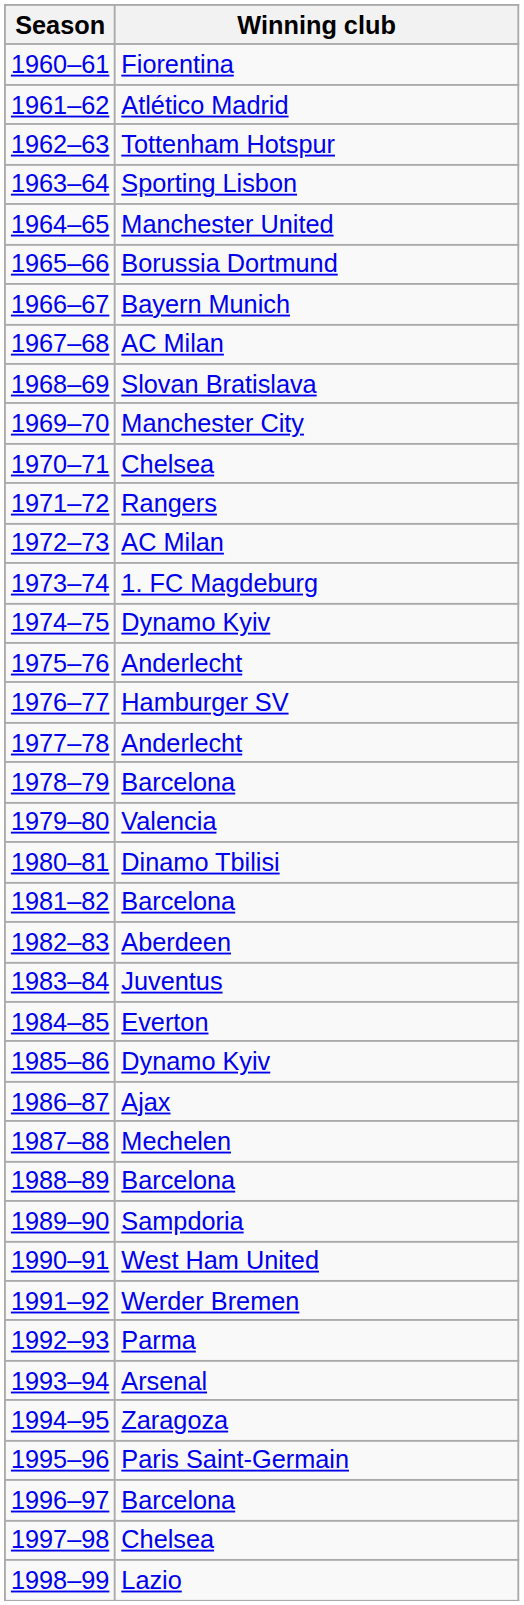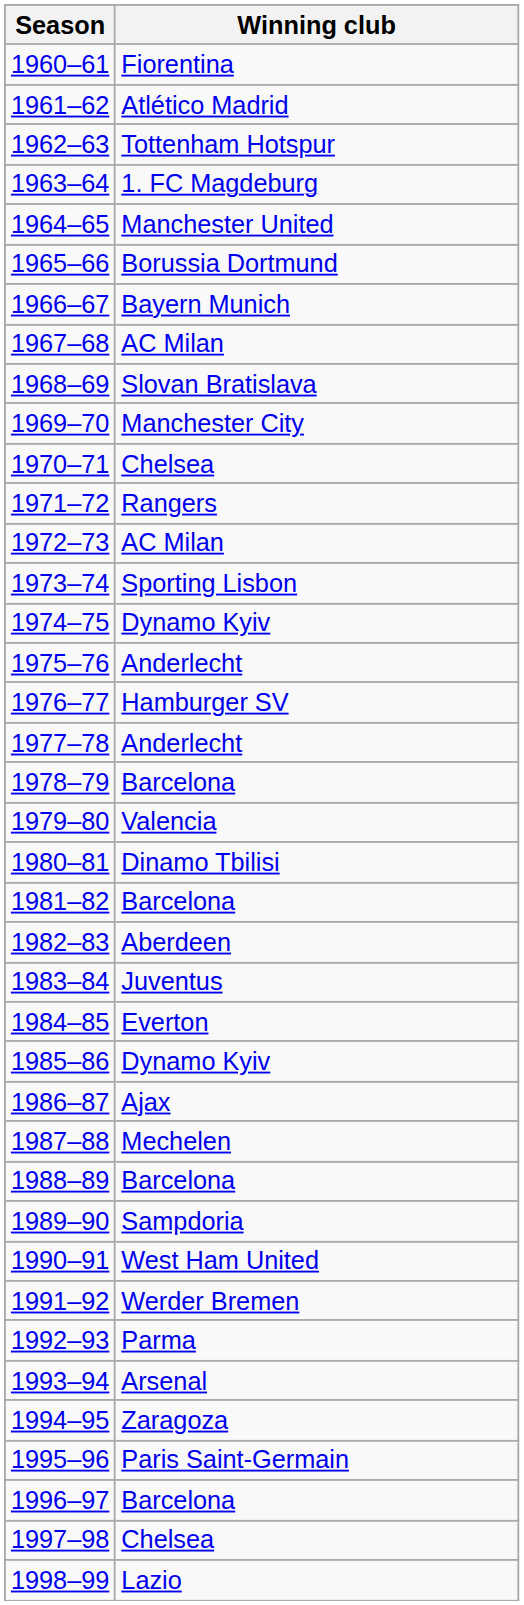 <table class="wikitable floatright" style="text-align:left; margin-top:15px; font-size:85%">
 <tr>
 <th>Season</th>
 <th style="width:210px">Winning club</th>
 </tr>
 <tr>
 <td style="text-align:center"><a href='#'>1960–61</a></td>
 <td> <a href='#'>Fiorentina</a></td>
 </tr>
 <tr>
 <td style="text-align:center"><a href='#'>1961–62</a></td>
 <td> <a href='#'>Atlético Madrid</a></td>
 </tr>
 <tr>
 <td style="text-align:center"><a href='#'>1962–63</a></td>
 <td> <a href='#'>Tottenham Hotspur</a></td>
 </tr>
 <tr>
 <td style="text-align:center"><a href='#'>1963–64</a></td>
-<td> <a href='#'>Sporting Lisbon</a></td>
+<td> <a href='#'>1. FC Magdeburg</a></td>
 </tr>
 <tr>
 <td style="text-align:center"><a href='#'>1964–65</a></td>
 <td> <a href='#'>Manchester United</a></td>
 </tr>
 <tr>
 <td style="text-align:center"><a href='#'>1965–66</a></td>
 <td> <a href='#'>Borussia Dortmund</a></td>
 </tr>
 <tr>
 <td style="text-align:center"><a href='#'>1966–67</a></td>
 <td> <a href='#'>Bayern Munich</a></td>
 </tr>
 <tr>
 <td style="text-align:center"><a href='#'>1967–68</a></td>
 <td> <a href='#'>AC Milan</a></td>
 </tr>
 <tr>
 <td style="text-align:center"><a href='#'>1968–69</a></td>
 <td> <a href='#'>Slovan Bratislava</a></td>
 </tr>
 <tr>
 <td style="text-align:center"><a href='#'>1969–70</a></td>
 <td> <a href='#'>Manchester City</a></td>
 </tr>
 <tr>
 <td style="text-align:center"><a href='#'>1970–71</a></td>
 <td> <a href='#'>Chelsea</a></td>
 </tr>
 <tr>
 <td style="text-align:center"><a href='#'>1971–72</a></td>
 <td> <a href='#'>Rangers</a></td>
 </tr>
 <tr>
 <td style="text-align:center"><a href='#'>1972–73</a></td>
 <td> <a href='#'>AC Milan</a> </td>
 </tr>
 <tr>
 <td style="text-align:center"><a href='#'>1973–74</a></td>
-<td> <a href='#'>1. FC Magdeburg</a></td>
+<td> <a href='#'>Sporting Lisbon</a></td>
 </tr>
 <tr>
 <td style="text-align:center"><a href='#'>1974–75</a></td>
 <td> <a href='#'>Dynamo Kyiv</a></td>
 </tr>
 <tr>
 <td style="text-align:center"><a href='#'>1975–76</a></td>
 <td> <a href='#'>Anderlecht</a></td>
 </tr>
 <tr>
 <td style="text-align:center"><a href='#'>1976–77</a></td>
 <td> <a href='#'>Hamburger SV</a></td>
 </tr>
 <tr>
 <td style="text-align:center"><a href='#'>1977–78</a></td>
 <td> <a href='#'>Anderlecht</a> </td>
 </tr>
 <tr>
 <td style="text-align:center"><a href='#'>1978–79</a></td>
 <td> <a href='#'>Barcelona</a></td>
 </tr>
 <tr>
 <td style="text-align:center"><a href='#'>1979–80</a></td>
 <td> <a href='#'>Valencia</a></td>
 </tr>
 <tr>
 <td style="text-align:center"><a href='#'>1980–81</a></td>
 <td> <a href='#'>Dinamo Tbilisi</a></td>
 </tr>
 <tr>
 <td style="text-align:center"><a href='#'>1981–82</a></td>
 <td> <a href='#'>Barcelona</a> </td>
 </tr>
 <tr>
 <td style="text-align:center"><a href='#'>1982–83</a></td>
 <td> <a href='#'>Aberdeen</a></td>
 </tr>
 <tr>
 <td style="text-align:center"><a href='#'>1983–84</a></td>
 <td> <a href='#'>Juventus</a></td>
 </tr>
 <tr>
 <td style="text-align:center"><a href='#'>1984–85</a></td>
 <td> <a href='#'>Everton</a></td>
 </tr>
 <tr>
 <td style="text-align:center"><a href='#'>1985–86</a></td>
 <td> <a href='#'>Dynamo Kyiv</a> </td>
 </tr>
 <tr>
 <td style="text-align:center"><a href='#'>1986–87</a></td>
 <td> <a href='#'>Ajax</a></td>
 </tr>
 <tr>
 <td style="text-align:center"><a href='#'>1987–88</a></td>
 <td> <a href='#'>Mechelen</a></td>
 </tr>
 <tr>
 <td style="text-align:center"><a href='#'>1988–89</a></td>
 <td> <a href='#'>Barcelona</a> </td>
 </tr>
 <tr>
 <td style="text-align:center"><a href='#'>1989–90</a></td>
 <td> <a href='#'>Sampdoria</a></td>
 </tr>
 <tr>
 <td style="text-align:center"><a href='#'>1990–91</a></td>
 <td> <a href='#'>West Ham United</a></td>
 </tr>
 <tr>
 <td style="text-align:center"><a href='#'>1991–92</a></td>
 <td> <a href='#'>Werder Bremen</a></td>
 </tr>
 <tr>
 <td style="text-align:center"><a href='#'>1992–93</a></td>
 <td> <a href='#'>Parma</a></td>
 </tr>
 <tr>
 <td style="text-align:center"><a href='#'>1993–94</a></td>
 <td> <a href='#'>Arsenal</a></td>
 </tr>
 <tr>
 <td style="text-align:center"><a href='#'>1994–95</a></td>
 <td> <a href='#'>Zaragoza</a></td>
 </tr>
 <tr>
 <td style="text-align:center"><a href='#'>1995–96</a></td>
 <td> <a href='#'>Paris Saint-Germain</a></td>
 </tr>
 <tr>
 <td style="text-align:center"><a href='#'>1996–97</a></td>
 <td> <a href='#'>Barcelona</a> </td>
 </tr>
 <tr>
 <td style="text-align:center"><a href='#'>1997–98</a></td>
 <td> <a href='#'>Chelsea</a> </td>
 </tr>
 <tr>
 <td style="text-align:center"><a href='#'>1998–99</a></td>
 <td> <a href='#'>Lazio</a></td>
 </tr>
 </table>
